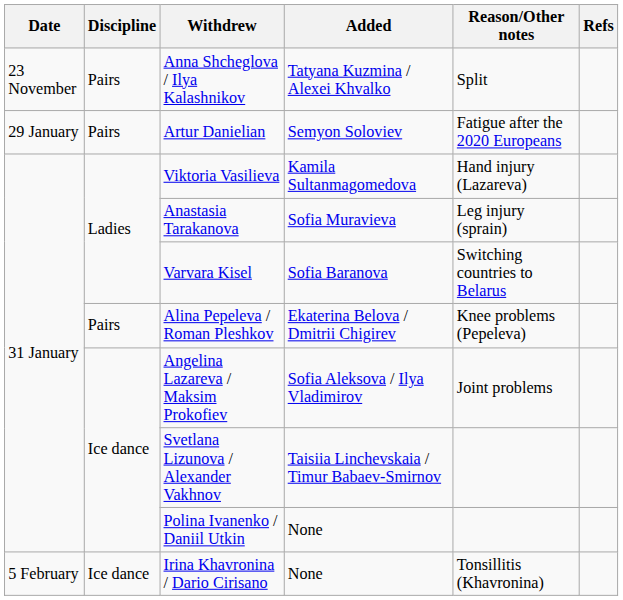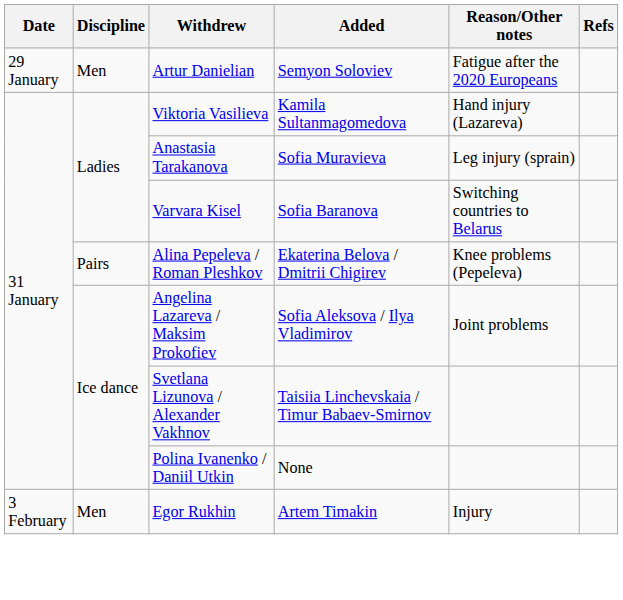 <table class="wikitable sortable">
 <tr>
 <th>Date</th>
 <th>Discipline</th>
 <th>Withdrew</th>
 <th>Added</th>
 <th>Reason/Other notes</th>
 <th>Refs</th>
 </tr>
 <tr>
-<td>23 November</td>
-<td>Pairs</td>
-<td><a href='#'>Anna Shcheglova</a> / <a href='#'>Ilya Kalashnikov</a></td>
-<td><a href='#'>Tatyana Kuzmina</a> / <a href='#'>Alexei Khvalko</a></td>
-<td>Split</td>
-<td></td>
-</tr>
-<tr>
 <td>29 January</td>
-<td>Pairs</td>
+<td>Men</td>
 <td><a href='#'>Artur Danielian</a></td>
 <td><a href='#'>Semyon Soloviev</a></td>
 <td>Fatigue after the <a href='#'>2020 Europeans</a></td>
 <td></td>
 </tr>
 <tr>
 <td rowspan=7>31 January</td>
 <td rowspan=3>Ladies</td>
 <td><a href='#'>Viktoria Vasilieva</a></td>
 <td><a href='#'>Kamila Sultanmagomedova</a></td>
 <td>Hand injury (Lazareva)</td>
 <td></td>
 </tr>
 <tr>
 <td><a href='#'>Anastasia Tarakanova</a></td>
 <td><a href='#'>Sofia Muravieva</a></td>
 <td>Leg injury (sprain)</td>
 <td></td>
 </tr>
 <tr>
 <td><a href='#'>Varvara Kisel</a></td>
 <td><a href='#'>Sofia Baranova</a></td>
 <td>Switching countries to <a href='#'>Belarus</a></td>
 <td></td>
 </tr>
 <tr>
 <td>Pairs</td>
 <td><a href='#'>Alina Pepeleva</a> / <a href='#'>Roman Pleshkov</a></td>
 <td><a href='#'>Ekaterina Belova</a> / <a href='#'>Dmitrii Chigirev</a></td>
 <td>Knee problems (Pepeleva)</td>
 <td></td>
 </tr>
 <tr>
 <td rowspan=3>Ice dance</td>
 <td><a href='#'>Angelina Lazareva</a> / <a href='#'>Maksim Prokofiev</a></td>
 <td><a href='#'>Sofia Aleksova</a> / <a href='#'>Ilya Vladimirov</a></td>
 <td>Joint problems</td>
 <td></td>
 </tr>
 <tr>
 <td><a href='#'>Svetlana Lizunova</a> / <a href='#'>Alexander Vakhnov</a></td>
 <td><a href='#'>Taisiia Linchevskaia</a> / <a href='#'>Timur Babaev-Smirnov</a></td>
 <td></td>
 <td></td>
 </tr>
 <tr>
 <td><a href='#'>Polina Ivanenko</a> / <a href='#'>Daniil Utkin</a></td>
 <td>None</td>
 <td></td>
 <td></td>
 </tr>
 <tr>
-<td>5 February</td>
-<td>Ice dance</td>
-<td><a href='#'>Irina Khavronina</a> / <a href='#'>Dario Cirisano</a></td>
-<td>None</td>
-<td>Tonsillitis (Khavronina)</td>
+<td>3 February</td>
+<td>Men</td>
+<td><a href='#'>Egor Rukhin</a></td>
+<td><a href='#'>Artem Timakin</a></td>
+<td>Injury</td>
 <td></td>
 </tr>
 </table>
